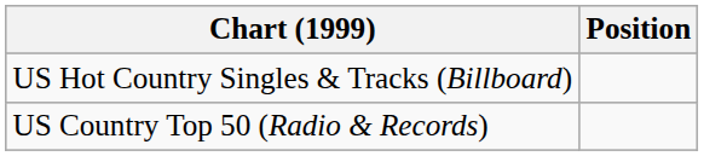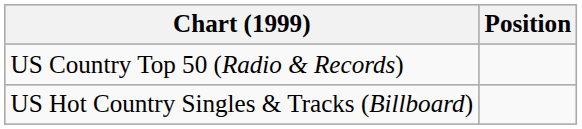 <table class="wikitable">
 <tr>
 <th>Chart (1999)</th>
 <th>Position</th>
 </tr>
 <tr>
+<td>US Country Top 50 (<em>Radio & Records</em>)</td>
+<td></td>
+</tr>
+<tr>
 <td>US Hot Country Singles & Tracks (<em>Billboard</em>)</td>
 <td></td>
 </tr>
-<tr>
-<td>US Country Top 50 (<em>Radio & Records</em>)</td>
-<td></td>
-</tr>
 </table>
